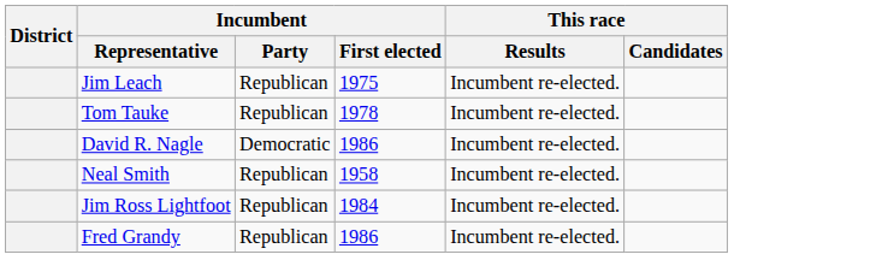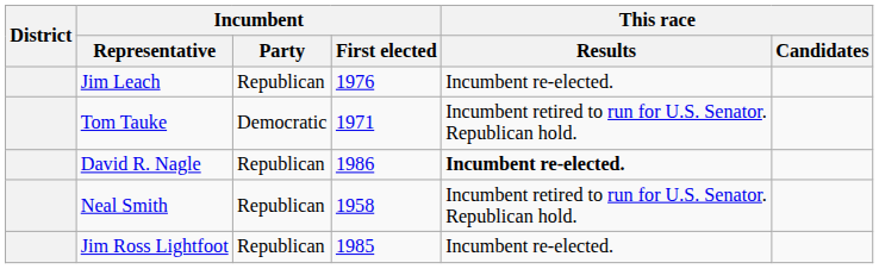 <table class=wikitable>
 <tr>
 <th rowspan=2>District</th>
 <th colspan=3>Incumbent</th>
 <th colspan=2>This race</th>
 </tr>
 <tr>
 <th>Representative</th>
 <th>Party</th>
 <th>First elected</th>
 <th>Results</th>
 <th>Candidates</th>
 </tr>
 <tr>
 <th></th>
 <td><a href='#'>Jim Leach</a></td>
 <td>Republican</td>
-<td><a href='#'>1975</a></td>
+<td><a href='#'>1976</a></td>
 <td>Incumbent re-elected.</td>
 <td nowrap></td>
 </tr>
 <tr>
 <th></th>
 <td><a href='#'>Tom Tauke</a></td>
-<td>Republican</td>
-<td><a href='#'>1978</a></td>
-<td>Incumbent re-elected.</td>
+<td>Democratic</td>
+<td><a href='#'>1971</a></td>
+<td>Incumbent retired to <a href='#'>run for U.S. Senator</a>.<br>Republican hold.</td>
 <td nowrap></td>
 </tr>
 <tr>
 <th></th>
 <td><a href='#'>David R. Nagle</a></td>
-<td>Democratic</td>
+<td>Republican</td>
 <td><a href='#'>1986</a></td>
-<td>Incumbent re-elected.</td>
+<td><strong>Incumbent re-elected.</strong></td>
 <td nowrap></td>
 </tr>
 <tr>
 <th></th>
 <td><a href='#'>Neal Smith</a></td>
 <td>Republican</td>
 <td><a href='#'>1958</a></td>
-<td>Incumbent re-elected.</td>
+<td>Incumbent retired to <a href='#'>run for U.S. Senator</a>.<br>Republican hold.</td>
 <td nowrap></td>
 </tr>
 <tr>
 <th></th>
 <td><a href='#'>Jim Ross Lightfoot</a></td>
 <td>Republican</td>
-<td><a href='#'>1984</a></td>
-<td>Incumbent re-elected.</td>
-<td nowrap></td>
-</tr>
-<tr>
-<th></th>
-<td><a href='#'>Fred Grandy</a></td>
-<td>Republican</td>
-<td><a href='#'>1986</a></td>
+<td><a href='#'>1985</a></td>
 <td>Incumbent re-elected.</td>
 <td nowrap></td>
 </tr>
 </table>
